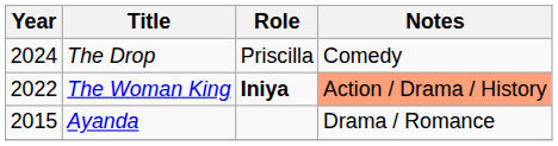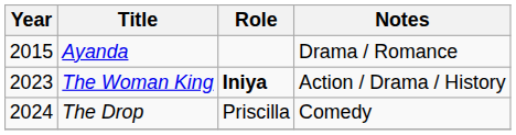 <table class="wikitable sortable">
 <tr>
 <th>Year</th>
 <th>Title</th>
 <th>Role</th>
 <th class="unsortable">Notes</th>
 </tr>
 <tr>
+<td>2015</td>
+<td><em><a href='#'>Ayanda</a></em></td>
+<td></td>
+<td>Drama / Romance</td>
+</tr>
+<tr>
+<td>2023</td>
+<td><em><a href='#'>The Woman King</a></em></td>
+<td><strong>Iniya</strong></td>
+<td>Action / Drama / History</td>
+</tr>
+<tr>
 <td>2024</td>
 <td><em>The Drop</em></td>
 <td>Priscilla</td>
 <td>Comedy</td>
 </tr>
 <tr>
-<td>2022</td>
-<td><em><a href='#'>The Woman King</a></em></td>
-<td><strong>Iniya</strong></td>
-<td style="background: lightsalmon;">Action / Drama / History</td>
-</tr>
-<tr>
-<td>2015</td>
-<td><em><a href='#'>Ayanda</a></em></td>
-<td></td>
-<td>Drama / Romance</td>
-</tr>
-<tr>
 </tr>
 </table>
